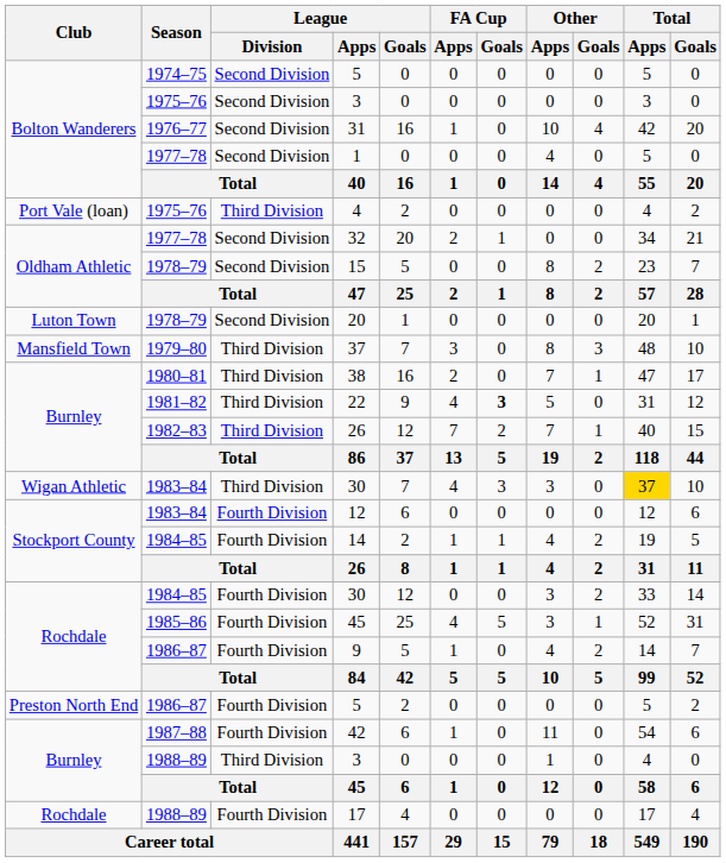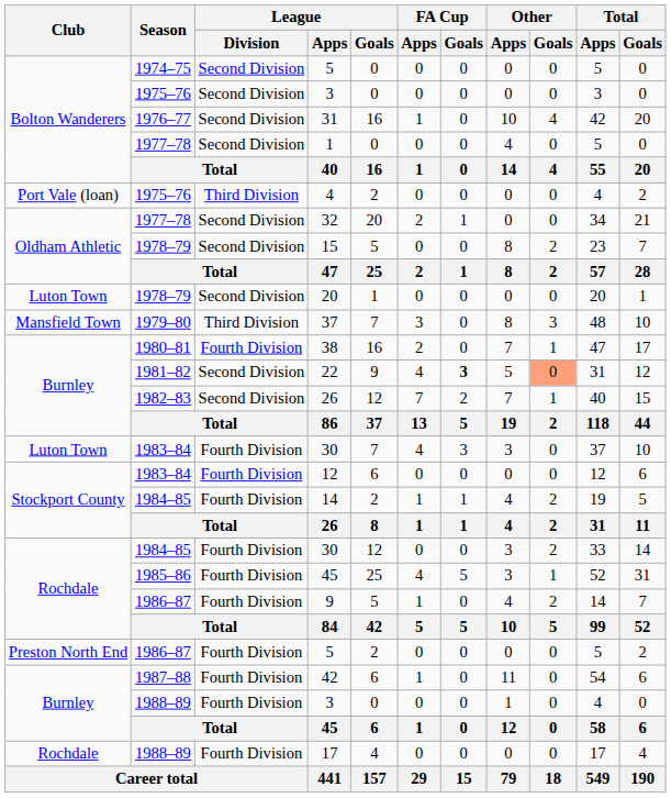 <table class="wikitable" style="text-align: center;">
 <tr>
 <th rowspan="2">Club</th>
 <th rowspan="2">Season</th>
 <th colspan="3">League</th>
 <th colspan="2">FA Cup</th>
 <th colspan="2">Other</th>
 <th colspan="2">Total</th>
 </tr>
 <tr>
 <th>Division</th>
 <th>Apps</th>
 <th>Goals</th>
 <th>Apps</th>
 <th>Goals</th>
 <th>Apps</th>
 <th>Goals</th>
 <th>Apps</th>
 <th>Goals</th>
 </tr>
 <tr>
 <td rowspan="5"><a href='#'>Bolton Wanderers</a></td>
 <td><a href='#'>1974–75</a></td>
 <td><a href='#'>Second Division</a></td>
 <td>5</td>
 <td>0</td>
 <td>0</td>
 <td>0</td>
 <td>0</td>
 <td>0</td>
 <td>5</td>
 <td>0</td>
 </tr>
 <tr>
 <td><a href='#'>1975–76</a></td>
 <td>Second Division</td>
 <td>3</td>
 <td>0</td>
 <td>0</td>
 <td>0</td>
 <td>0</td>
 <td>0</td>
 <td>3</td>
 <td>0</td>
 </tr>
 <tr>
 <td><a href='#'>1976–77</a></td>
 <td>Second Division</td>
 <td>31</td>
 <td>16</td>
 <td>1</td>
 <td>0</td>
 <td>10</td>
 <td>4</td>
 <td>42</td>
 <td>20</td>
 </tr>
 <tr>
 <td><a href='#'>1977–78</a></td>
 <td>Second Division</td>
 <td>1</td>
 <td>0</td>
 <td>0</td>
 <td>0</td>
 <td>4</td>
 <td>0</td>
 <td>5</td>
 <td>0</td>
 </tr>
 <tr>
 <th colspan="2">Total</th>
 <th>40</th>
 <th>16</th>
 <th>1</th>
 <th>0</th>
 <th>14</th>
 <th>4</th>
 <th>55</th>
 <th>20</th>
 </tr>
 <tr>
 <td><a href='#'>Port Vale</a> (loan)</td>
 <td><a href='#'>1975–76</a></td>
 <td><a href='#'>Third Division</a></td>
 <td>4</td>
 <td>2</td>
 <td>0</td>
 <td>0</td>
 <td>0</td>
 <td>0</td>
 <td>4</td>
 <td>2</td>
 </tr>
 <tr>
 <td rowspan="3"><a href='#'>Oldham Athletic</a></td>
 <td><a href='#'>1977–78</a></td>
 <td>Second Division</td>
 <td>32</td>
 <td>20</td>
 <td>2</td>
 <td>1</td>
 <td>0</td>
 <td>0</td>
 <td>34</td>
 <td>21</td>
 </tr>
 <tr>
 <td><a href='#'>1978–79</a></td>
 <td>Second Division</td>
 <td>15</td>
 <td>5</td>
 <td>0</td>
 <td>0</td>
 <td>8</td>
 <td>2</td>
 <td>23</td>
 <td>7</td>
 </tr>
 <tr>
 <th colspan="2">Total</th>
 <th>47</th>
 <th>25</th>
 <th>2</th>
 <th>1</th>
 <th>8</th>
 <th>2</th>
 <th>57</th>
 <th>28</th>
 </tr>
 <tr>
 <td><a href='#'>Luton Town</a></td>
 <td><a href='#'>1978–79</a></td>
 <td>Second Division</td>
 <td>20</td>
 <td>1</td>
 <td>0</td>
 <td>0</td>
 <td>0</td>
 <td>0</td>
 <td>20</td>
 <td>1</td>
 </tr>
 <tr>
 <td><a href='#'>Mansfield Town</a></td>
 <td><a href='#'>1979–80</a></td>
 <td>Third Division</td>
 <td>37</td>
 <td>7</td>
 <td>3</td>
 <td>0</td>
 <td>8</td>
 <td>3</td>
 <td>48</td>
 <td>10</td>
 </tr>
 <tr>
 <td rowspan="4"><a href='#'>Burnley</a></td>
 <td><a href='#'>1980–81</a></td>
-<td>Third Division</td>
+<td><a href='#'>Fourth Division</a></td>
 <td>38</td>
 <td>16</td>
 <td>2</td>
 <td>0</td>
 <td>7</td>
 <td>1</td>
 <td>47</td>
 <td>17</td>
 </tr>
 <tr>
 <td><a href='#'>1981–82</a></td>
-<td>Third Division</td>
+<td>Second Division</td>
 <td>22</td>
 <td>9</td>
 <td>4</td>
 <td><strong>3</strong></td>
 <td>5</td>
-<td>0</td>
+<td style="background: lightsalmon;">0</td>
 <td>31</td>
 <td>12</td>
 </tr>
 <tr>
 <td><a href='#'>1982–83</a></td>
-<td><a href='#'>Third Division</a></td>
+<td>Second Division</td>
 <td>26</td>
 <td>12</td>
 <td>7</td>
 <td>2</td>
 <td>7</td>
 <td>1</td>
 <td>40</td>
 <td>15</td>
 </tr>
 <tr>
 <th colspan="2">Total</th>
 <th>86</th>
 <th>37</th>
 <th>13</th>
 <th>5</th>
 <th>19</th>
 <th>2</th>
 <th>118</th>
 <th>44</th>
 </tr>
 <tr>
-<td><a href='#'>Wigan Athletic</a></td>
+<td><a href='#'>Luton Town</a></td>
 <td><a href='#'>1983–84</a></td>
-<td>Third Division</td>
+<td>Fourth Division</td>
 <td>30</td>
 <td>7</td>
 <td>4</td>
 <td>3</td>
 <td>3</td>
 <td>0</td>
-<td style="background: gold;">37</td>
+<td>37</td>
 <td>10</td>
 </tr>
 <tr>
 <td rowspan="3"><a href='#'>Stockport County</a></td>
 <td><a href='#'>1983–84</a></td>
 <td><a href='#'>Fourth Division</a></td>
 <td>12</td>
 <td>6</td>
 <td>0</td>
 <td>0</td>
 <td>0</td>
 <td>0</td>
 <td>12</td>
 <td>6</td>
 </tr>
 <tr>
 <td><a href='#'>1984–85</a></td>
 <td>Fourth Division</td>
 <td>14</td>
 <td>2</td>
 <td>1</td>
 <td>1</td>
 <td>4</td>
 <td>2</td>
 <td>19</td>
 <td>5</td>
 </tr>
 <tr>
 <th colspan="2">Total</th>
 <th>26</th>
 <th>8</th>
 <th>1</th>
 <th>1</th>
 <th>4</th>
 <th>2</th>
 <th>31</th>
 <th>11</th>
 </tr>
 <tr>
 <td rowspan="4"><a href='#'>Rochdale</a></td>
 <td><a href='#'>1984–85</a></td>
 <td>Fourth Division</td>
 <td>30</td>
 <td>12</td>
 <td>0</td>
 <td>0</td>
 <td>3</td>
 <td>2</td>
 <td>33</td>
 <td>14</td>
 </tr>
 <tr>
 <td><a href='#'>1985–86</a></td>
 <td>Fourth Division</td>
 <td>45</td>
 <td>25</td>
 <td>4</td>
 <td>5</td>
 <td>3</td>
 <td>1</td>
 <td>52</td>
 <td>31</td>
 </tr>
 <tr>
 <td><a href='#'>1986–87</a></td>
 <td>Fourth Division</td>
 <td>9</td>
 <td>5</td>
 <td>1</td>
 <td>0</td>
 <td>4</td>
 <td>2</td>
 <td>14</td>
 <td>7</td>
 </tr>
 <tr>
 <th colspan="2">Total</th>
 <th>84</th>
 <th>42</th>
 <th>5</th>
 <th>5</th>
 <th>10</th>
 <th>5</th>
 <th>99</th>
 <th>52</th>
 </tr>
 <tr>
 <td><a href='#'>Preston North End</a></td>
 <td><a href='#'>1986–87</a></td>
 <td>Fourth Division</td>
 <td>5</td>
 <td>2</td>
 <td>0</td>
 <td>0</td>
 <td>0</td>
 <td>0</td>
 <td>5</td>
 <td>2</td>
 </tr>
 <tr>
 <td rowspan="3"><a href='#'>Burnley</a></td>
 <td><a href='#'>1987–88</a></td>
 <td>Fourth Division</td>
 <td>42</td>
 <td>6</td>
 <td>1</td>
 <td>0</td>
 <td>11</td>
 <td>0</td>
 <td>54</td>
 <td>6</td>
 </tr>
 <tr>
 <td><a href='#'>1988–89</a></td>
-<td>Third Division</td>
+<td>Fourth Division</td>
 <td>3</td>
 <td>0</td>
 <td>0</td>
 <td>0</td>
 <td>1</td>
 <td>0</td>
 <td>4</td>
 <td>0</td>
 </tr>
 <tr>
 <th colspan="2">Total</th>
 <th>45</th>
 <th>6</th>
 <th>1</th>
 <th>0</th>
 <th>12</th>
 <th>0</th>
 <th>58</th>
 <th>6</th>
 </tr>
 <tr>
 <td><a href='#'>Rochdale</a></td>
 <td><a href='#'>1988–89</a></td>
 <td>Fourth Division</td>
 <td>17</td>
 <td>4</td>
 <td>0</td>
 <td>0</td>
 <td>0</td>
 <td>0</td>
 <td>17</td>
 <td>4</td>
 </tr>
 <tr>
 <th colspan="3">Career total</th>
 <th>441</th>
 <th>157</th>
 <th>29</th>
 <th>15</th>
 <th>79</th>
 <th>18</th>
 <th>549</th>
 <th>190</th>
 </tr>
 </table>
